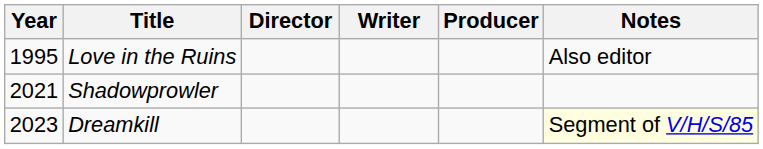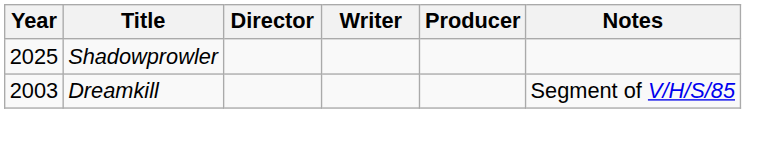 <table class="wikitable">
 <tr>
 <th>Year</th>
 <th>Title</th>
 <th width=65>Director</th>
 <th width=65>Writer</th>
 <th width=65>Producer</th>
 <th>Notes</th>
 </tr>
 <tr>
-<td>1995</td>
-<td><em>Love in the Ruins</em></td>
-<td></td>
-<td></td>
-<td></td>
-<td>Also editor</td>
-</tr>
-<tr>
-<td>2021</td>
+<td>2025</td>
 <td><em>Shadowprowler</em></td>
 <td></td>
 <td></td>
 <td></td>
 <td></td>
 </tr>
 <tr>
-<td>2023</td>
+<td>2003</td>
 <td><em>Dreamkill</em></td>
 <td></td>
 <td></td>
 <td></td>
-<td style="background: lightyellow;">Segment of <em><a href='#'>V/H/S/85</a></em></td>
+<td>Segment of <em><a href='#'>V/H/S/85</a></em></td>
 </tr>
 </table>
